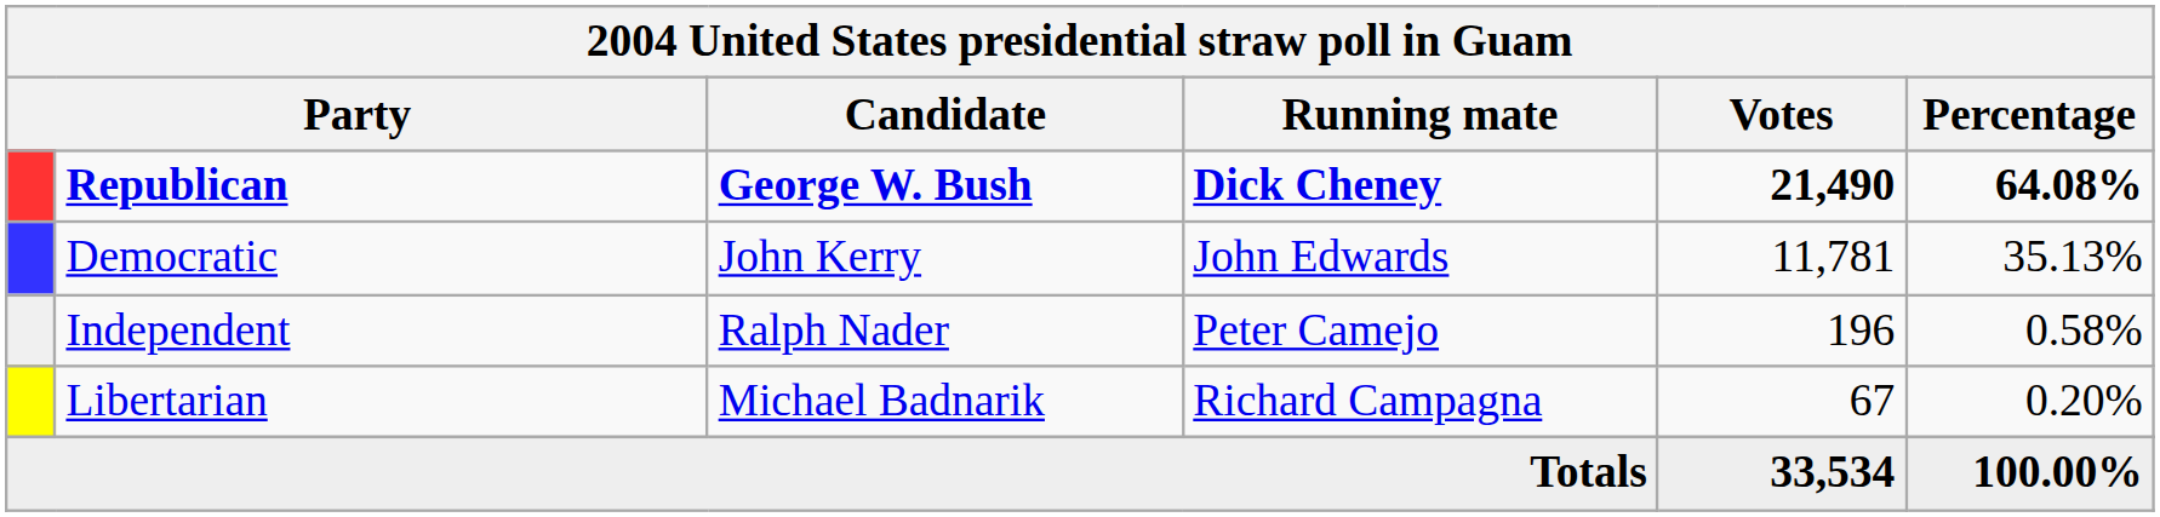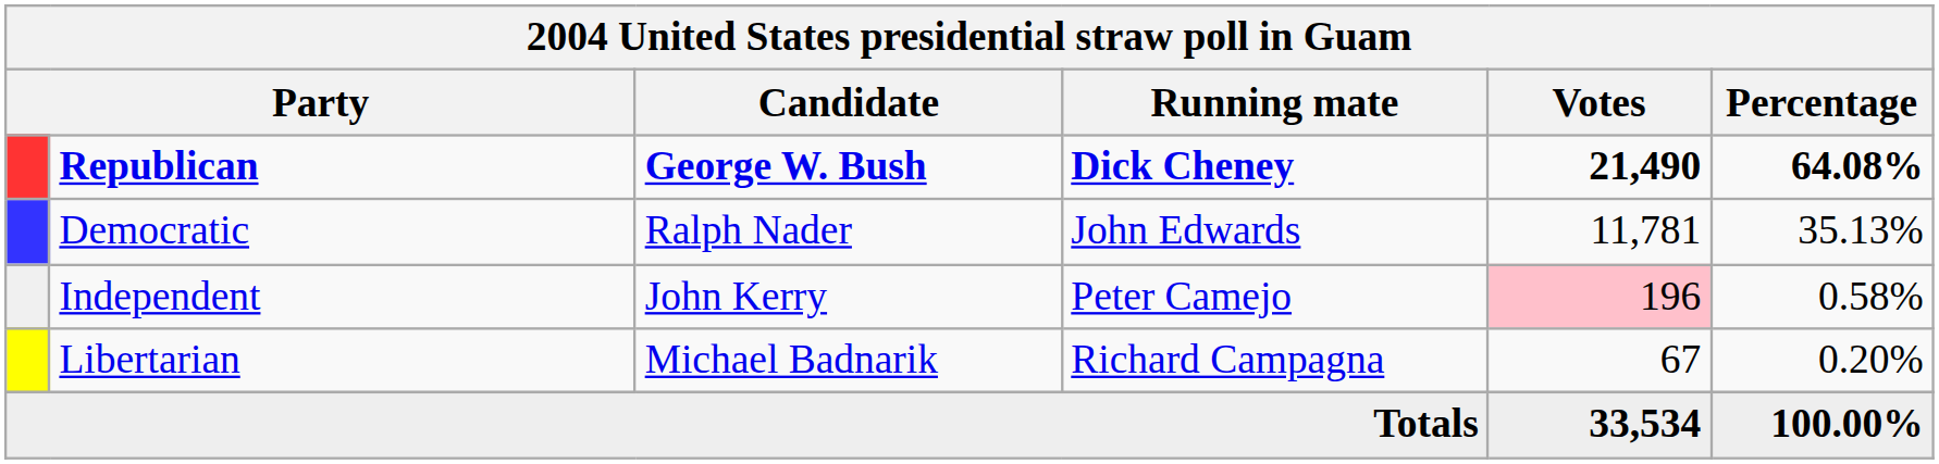 <table class="wikitable">
 <tr>
 <th colspan="6">2004 United States presidential straw poll in Guam</th>
 </tr>
 <tr>
 <th colspan="2" style="width: 15em">Party</th>
 <th style="width: 10em">Candidate</th>
 <th style="width: 10em">Running mate</th>
 <th style="width: 5em">Votes</th>
 <th style="width: 5em">Percentage</th>
 </tr>
 <tr>
 <th style="background:#f33; width:3px;"></th>
 <td style="width: 130px"><a href='#'><strong>Republican</strong></a></td>
 <td><strong><a href='#'>George W. Bush</a></strong></td>
 <td><strong><a href='#'>Dick Cheney</a></strong></td>
 <td style="text-align:right;"><strong>21,490</strong></td>
 <td style="text-align:right;"><strong>64.08%</strong></td>
 </tr>
 <tr>
 <th style="background:#33f; width:3px;"></th>
 <td style="width: 130px"><a href='#'>Democratic</a></td>
-<td><a href='#'>John Kerry</a></td>
+<td><a href='#'>Ralph Nader</a></td>
 <td><a href='#'>John Edwards</a></td>
 <td style="text-align:right;">11,781</td>
 <td style="text-align:right;">35.13%</td>
 </tr>
 <tr>
 <th style="background:#f0f0f0; width:3px;"></th>
 <td style="width: 130px"><a href='#'>Independent</a></td>
-<td><a href='#'>Ralph Nader</a></td>
+<td><a href='#'>John Kerry</a></td>
 <td><a href='#'>Peter Camejo</a></td>
-<td style="text-align:right;">196</td>
+<td style="background: pink; text-align:right;">196</td>
 <td style="text-align:right;">0.58%</td>
 </tr>
 <tr>
 <th style="background:#ff0; width:3px;"></th>
 <td style="width: 130px"><a href='#'>Libertarian</a></td>
 <td><a href='#'>Michael Badnarik</a></td>
 <td><a href='#'>Richard Campagna</a></td>
 <td style="text-align:right;">67</td>
 <td style="text-align:right;">0.20%</td>
 </tr>
 <tr>
 </tr>
 <tr style="background:#eee; text-align:right;">
 <td colspan="4"><strong>Totals</strong></td>
 <td><strong>33,534</strong></td>
 <td><strong>100.00%</strong></td>
 </tr>
 </table>
